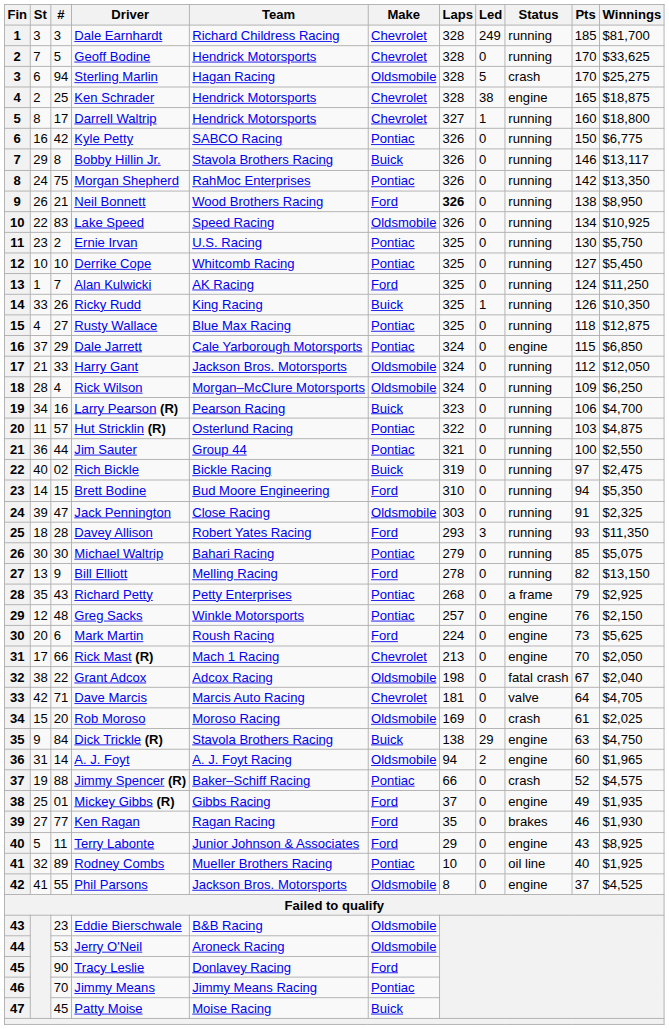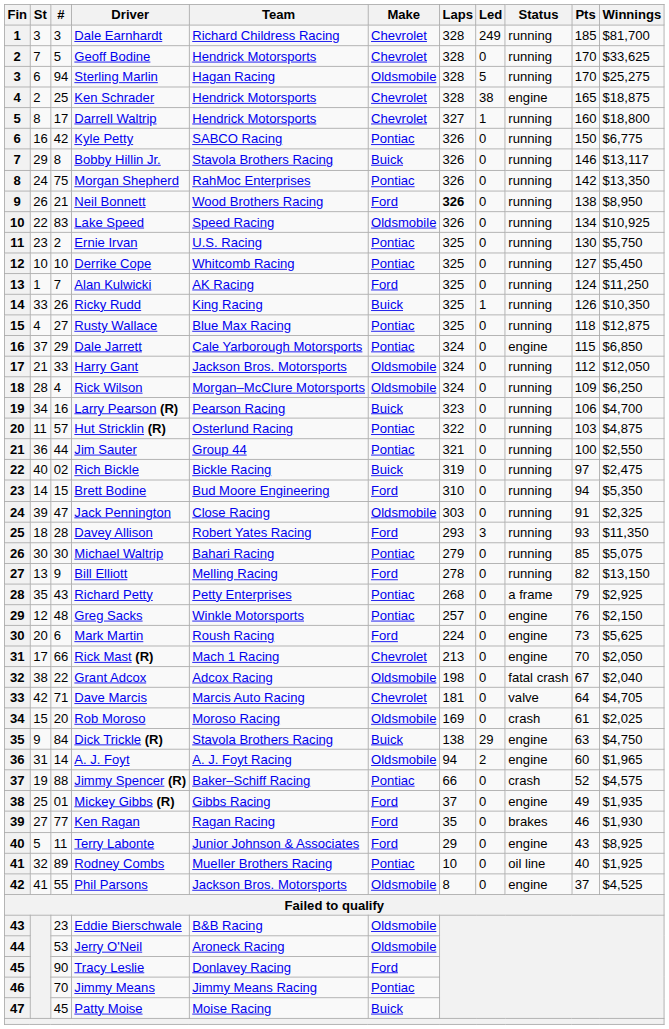 <table class="wikitable" style="font-size:95%">
 <tr>
 <th>Fin</th>
 <th>St</th>
 <th>#</th>
 <th>Driver</th>
 <th>Team</th>
 <th>Make</th>
 <th>Laps</th>
 <th>Led</th>
 <th>Status</th>
 <th>Pts</th>
 <th>Winnings</th>
 </tr>
 <tr>
 <th>1</th>
 <td>3</td>
 <td>3</td>
 <td><a href='#'>Dale Earnhardt</a></td>
 <td><a href='#'>Richard Childress Racing</a></td>
 <td><a href='#'>Chevrolet</a></td>
 <td>328</td>
 <td>249</td>
 <td>running</td>
 <td>185</td>
 <td>$81,700</td>
 </tr>
 <tr>
 <th>2</th>
 <td>7</td>
 <td>5</td>
 <td><a href='#'>Geoff Bodine</a></td>
 <td><a href='#'>Hendrick Motorsports</a></td>
 <td><a href='#'>Chevrolet</a></td>
 <td>328</td>
 <td>0</td>
 <td>running</td>
 <td>170</td>
 <td>$33,625</td>
 </tr>
 <tr>
 <th>3</th>
 <td>6</td>
 <td>94</td>
 <td><a href='#'>Sterling Marlin</a></td>
 <td><a href='#'>Hagan Racing</a></td>
 <td><a href='#'>Oldsmobile</a></td>
 <td>328</td>
 <td>5</td>
-<td>crash</td>
+<td>running</td>
 <td>170</td>
 <td>$25,275</td>
 </tr>
 <tr>
 <th>4</th>
 <td>2</td>
 <td>25</td>
 <td><a href='#'>Ken Schrader</a></td>
 <td><a href='#'>Hendrick Motorsports</a></td>
 <td><a href='#'>Chevrolet</a></td>
 <td>328</td>
 <td>38</td>
 <td>engine</td>
 <td>165</td>
 <td>$18,875</td>
 </tr>
 <tr>
 <th>5</th>
 <td>8</td>
 <td>17</td>
 <td><a href='#'>Darrell Waltrip</a></td>
 <td><a href='#'>Hendrick Motorsports</a></td>
 <td><a href='#'>Chevrolet</a></td>
 <td>327</td>
 <td>1</td>
 <td>running</td>
 <td>160</td>
 <td>$18,800</td>
 </tr>
 <tr>
 <th>6</th>
 <td>16</td>
 <td>42</td>
 <td><a href='#'>Kyle Petty</a></td>
 <td><a href='#'>SABCO Racing</a></td>
 <td><a href='#'>Pontiac</a></td>
 <td>326</td>
 <td>0</td>
 <td>running</td>
 <td>150</td>
 <td>$6,775</td>
 </tr>
 <tr>
 <th>7</th>
 <td>29</td>
 <td>8</td>
 <td><a href='#'>Bobby Hillin Jr.</a></td>
 <td><a href='#'>Stavola Brothers Racing</a></td>
 <td><a href='#'>Buick</a></td>
 <td>326</td>
 <td>0</td>
 <td>running</td>
 <td>146</td>
 <td>$13,117</td>
 </tr>
 <tr>
 <th>8</th>
 <td>24</td>
 <td>75</td>
 <td><a href='#'>Morgan Shepherd</a></td>
 <td><a href='#'>RahMoc Enterprises</a></td>
 <td><a href='#'>Pontiac</a></td>
 <td>326</td>
 <td>0</td>
 <td>running</td>
 <td>142</td>
 <td>$13,350</td>
 </tr>
 <tr>
 <th>9</th>
 <td>26</td>
 <td>21</td>
 <td><a href='#'>Neil Bonnett</a></td>
 <td><a href='#'>Wood Brothers Racing</a></td>
 <td><a href='#'>Ford</a></td>
 <td><strong>326</strong></td>
 <td>0</td>
 <td>running</td>
 <td>138</td>
 <td>$8,950</td>
 </tr>
 <tr>
 <th>10</th>
 <td>22</td>
 <td>83</td>
 <td><a href='#'>Lake Speed</a></td>
 <td><a href='#'>Speed Racing</a></td>
 <td><a href='#'>Oldsmobile</a></td>
 <td>326</td>
 <td>0</td>
 <td>running</td>
 <td>134</td>
 <td>$10,925</td>
 </tr>
 <tr>
 <th>11</th>
 <td>23</td>
 <td>2</td>
 <td><a href='#'>Ernie Irvan</a></td>
 <td><a href='#'>U.S. Racing</a></td>
 <td><a href='#'>Pontiac</a></td>
 <td>325</td>
 <td>0</td>
 <td>running</td>
 <td>130</td>
 <td>$5,750</td>
 </tr>
 <tr>
 <th>12</th>
 <td>10</td>
 <td>10</td>
 <td><a href='#'>Derrike Cope</a></td>
 <td><a href='#'>Whitcomb Racing</a></td>
 <td><a href='#'>Pontiac</a></td>
 <td>325</td>
 <td>0</td>
 <td>running</td>
 <td>127</td>
 <td>$5,450</td>
 </tr>
 <tr>
 <th>13</th>
 <td>1</td>
 <td>7</td>
 <td><a href='#'>Alan Kulwicki</a></td>
 <td><a href='#'>AK Racing</a></td>
 <td><a href='#'>Ford</a></td>
 <td>325</td>
 <td>0</td>
 <td>running</td>
 <td>124</td>
 <td>$11,250</td>
 </tr>
 <tr>
 <th>14</th>
 <td>33</td>
 <td>26</td>
 <td><a href='#'>Ricky Rudd</a></td>
 <td><a href='#'>King Racing</a></td>
 <td><a href='#'>Buick</a></td>
 <td>325</td>
 <td>1</td>
 <td>running</td>
 <td>126</td>
 <td>$10,350</td>
 </tr>
 <tr>
 <th>15</th>
 <td>4</td>
 <td>27</td>
 <td><a href='#'>Rusty Wallace</a></td>
 <td><a href='#'>Blue Max Racing</a></td>
 <td><a href='#'>Pontiac</a></td>
 <td>325</td>
 <td>0</td>
 <td>running</td>
 <td>118</td>
 <td>$12,875</td>
 </tr>
 <tr>
 <th>16</th>
 <td>37</td>
 <td>29</td>
 <td><a href='#'>Dale Jarrett</a></td>
 <td><a href='#'>Cale Yarborough Motorsports</a></td>
 <td><a href='#'>Pontiac</a></td>
 <td>324</td>
 <td>0</td>
 <td>engine</td>
 <td>115</td>
 <td>$6,850</td>
 </tr>
 <tr>
 <th>17</th>
 <td>21</td>
 <td>33</td>
 <td><a href='#'>Harry Gant</a></td>
 <td><a href='#'>Jackson Bros. Motorsports</a></td>
 <td><a href='#'>Oldsmobile</a></td>
 <td>324</td>
 <td>0</td>
 <td>running</td>
 <td>112</td>
 <td>$12,050</td>
 </tr>
 <tr>
 <th>18</th>
 <td>28</td>
 <td>4</td>
 <td><a href='#'>Rick Wilson</a></td>
 <td><a href='#'>Morgan–McClure Motorsports</a></td>
 <td><a href='#'>Oldsmobile</a></td>
 <td>324</td>
 <td>0</td>
 <td>running</td>
 <td>109</td>
 <td>$6,250</td>
 </tr>
 <tr>
 <th>19</th>
 <td>34</td>
 <td>16</td>
 <td><a href='#'>Larry Pearson</a> <strong>(R)</strong></td>
 <td><a href='#'>Pearson Racing</a></td>
 <td><a href='#'>Buick</a></td>
 <td>323</td>
 <td>0</td>
 <td>running</td>
 <td>106</td>
 <td>$4,700</td>
 </tr>
 <tr>
 <th>20</th>
 <td>11</td>
 <td>57</td>
 <td><a href='#'>Hut Stricklin</a> <strong>(R)</strong></td>
 <td><a href='#'>Osterlund Racing</a></td>
 <td><a href='#'>Pontiac</a></td>
 <td>322</td>
 <td>0</td>
 <td>running</td>
 <td>103</td>
 <td>$4,875</td>
 </tr>
 <tr>
 <th>21</th>
 <td>36</td>
 <td>44</td>
 <td><a href='#'>Jim Sauter</a></td>
 <td><a href='#'>Group 44</a></td>
 <td><a href='#'>Pontiac</a></td>
 <td>321</td>
 <td>0</td>
 <td>running</td>
 <td>100</td>
 <td>$2,550</td>
 </tr>
 <tr>
 <th>22</th>
 <td>40</td>
 <td>02</td>
 <td><a href='#'>Rich Bickle</a></td>
 <td><a href='#'>Bickle Racing</a></td>
 <td><a href='#'>Buick</a></td>
 <td>319</td>
 <td>0</td>
 <td>running</td>
 <td>97</td>
 <td>$2,475</td>
 </tr>
 <tr>
 <th>23</th>
 <td>14</td>
 <td>15</td>
 <td><a href='#'>Brett Bodine</a></td>
 <td><a href='#'>Bud Moore Engineering</a></td>
 <td><a href='#'>Ford</a></td>
 <td>310</td>
 <td>0</td>
 <td>running</td>
 <td>94</td>
 <td>$5,350</td>
 </tr>
 <tr>
 <th>24</th>
 <td>39</td>
 <td>47</td>
 <td><a href='#'>Jack Pennington</a></td>
 <td><a href='#'>Close Racing</a></td>
 <td><a href='#'>Oldsmobile</a></td>
 <td>303</td>
 <td>0</td>
 <td>running</td>
 <td>91</td>
 <td>$2,325</td>
 </tr>
 <tr>
 <th>25</th>
 <td>18</td>
 <td>28</td>
 <td><a href='#'>Davey Allison</a></td>
 <td><a href='#'>Robert Yates Racing</a></td>
 <td><a href='#'>Ford</a></td>
 <td>293</td>
 <td>3</td>
 <td>running</td>
 <td>93</td>
 <td>$11,350</td>
 </tr>
 <tr>
 <th>26</th>
 <td>30</td>
 <td>30</td>
 <td><a href='#'>Michael Waltrip</a></td>
 <td><a href='#'>Bahari Racing</a></td>
 <td><a href='#'>Pontiac</a></td>
 <td>279</td>
 <td>0</td>
 <td>running</td>
 <td>85</td>
 <td>$5,075</td>
 </tr>
 <tr>
 <th>27</th>
 <td>13</td>
 <td>9</td>
 <td><a href='#'>Bill Elliott</a></td>
 <td><a href='#'>Melling Racing</a></td>
 <td><a href='#'>Ford</a></td>
 <td>278</td>
 <td>0</td>
 <td>running</td>
 <td>82</td>
 <td>$13,150</td>
 </tr>
 <tr>
 <th>28</th>
 <td>35</td>
 <td>43</td>
 <td><a href='#'>Richard Petty</a></td>
 <td><a href='#'>Petty Enterprises</a></td>
 <td><a href='#'>Pontiac</a></td>
 <td>268</td>
 <td>0</td>
 <td>a frame</td>
 <td>79</td>
 <td>$2,925</td>
 </tr>
 <tr>
 <th>29</th>
 <td>12</td>
 <td>48</td>
 <td><a href='#'>Greg Sacks</a></td>
 <td><a href='#'>Winkle Motorsports</a></td>
 <td><a href='#'>Pontiac</a></td>
 <td>257</td>
 <td>0</td>
 <td>engine</td>
 <td>76</td>
 <td>$2,150</td>
 </tr>
 <tr>
 <th>30</th>
 <td>20</td>
 <td>6</td>
 <td><a href='#'>Mark Martin</a></td>
 <td><a href='#'>Roush Racing</a></td>
 <td><a href='#'>Ford</a></td>
 <td>224</td>
 <td>0</td>
 <td>engine</td>
 <td>73</td>
 <td>$5,625</td>
 </tr>
 <tr>
 <th>31</th>
 <td>17</td>
 <td>66</td>
 <td><a href='#'>Rick Mast</a> <strong>(R)</strong></td>
 <td><a href='#'>Mach 1 Racing</a></td>
 <td><a href='#'>Chevrolet</a></td>
 <td>213</td>
 <td>0</td>
 <td>engine</td>
 <td>70</td>
 <td>$2,050</td>
 </tr>
 <tr>
 <th>32</th>
 <td>38</td>
 <td>22</td>
 <td><a href='#'>Grant Adcox</a></td>
 <td><a href='#'>Adcox Racing</a></td>
 <td><a href='#'>Oldsmobile</a></td>
 <td>198</td>
 <td>0</td>
 <td>fatal crash</td>
 <td>67</td>
 <td>$2,040</td>
 </tr>
 <tr>
 <th>33</th>
 <td>42</td>
 <td>71</td>
 <td><a href='#'>Dave Marcis</a></td>
 <td><a href='#'>Marcis Auto Racing</a></td>
 <td><a href='#'>Chevrolet</a></td>
 <td>181</td>
 <td>0</td>
 <td>valve</td>
 <td>64</td>
 <td>$4,705</td>
 </tr>
 <tr>
 <th>34</th>
 <td>15</td>
 <td>20</td>
 <td><a href='#'>Rob Moroso</a></td>
 <td><a href='#'>Moroso Racing</a></td>
 <td><a href='#'>Oldsmobile</a></td>
 <td>169</td>
 <td>0</td>
 <td>crash</td>
 <td>61</td>
 <td>$2,025</td>
 </tr>
 <tr>
 <th>35</th>
 <td>9</td>
 <td>84</td>
 <td><a href='#'>Dick Trickle</a> <strong>(R)</strong></td>
 <td><a href='#'>Stavola Brothers Racing</a></td>
 <td><a href='#'>Buick</a></td>
 <td>138</td>
 <td>29</td>
 <td>engine</td>
 <td>63</td>
 <td>$4,750</td>
 </tr>
 <tr>
 <th>36</th>
 <td>31</td>
 <td>14</td>
 <td><a href='#'>A. J. Foyt</a></td>
 <td><a href='#'>A. J. Foyt Racing</a></td>
 <td><a href='#'>Oldsmobile</a></td>
 <td>94</td>
 <td>2</td>
 <td>engine</td>
 <td>60</td>
 <td>$1,965</td>
 </tr>
 <tr>
 <th>37</th>
 <td>19</td>
 <td>88</td>
 <td><a href='#'>Jimmy Spencer</a> <strong>(R)</strong></td>
 <td><a href='#'>Baker–Schiff Racing</a></td>
 <td><a href='#'>Pontiac</a></td>
 <td>66</td>
 <td>0</td>
 <td>crash</td>
 <td>52</td>
 <td>$4,575</td>
 </tr>
 <tr>
 <th>38</th>
 <td>25</td>
 <td>01</td>
 <td><a href='#'>Mickey Gibbs</a> <strong>(R)</strong></td>
 <td><a href='#'>Gibbs Racing</a></td>
 <td><a href='#'>Ford</a></td>
 <td>37</td>
 <td>0</td>
 <td>engine</td>
 <td>49</td>
 <td>$1,935</td>
 </tr>
 <tr>
 <th>39</th>
 <td>27</td>
 <td>77</td>
 <td><a href='#'>Ken Ragan</a></td>
 <td><a href='#'>Ragan Racing</a></td>
 <td><a href='#'>Ford</a></td>
 <td>35</td>
 <td>0</td>
 <td>brakes</td>
 <td>46</td>
 <td>$1,930</td>
 </tr>
 <tr>
 <th>40</th>
 <td>5</td>
 <td>11</td>
 <td><a href='#'>Terry Labonte</a></td>
 <td><a href='#'>Junior Johnson & Associates</a></td>
 <td><a href='#'>Ford</a></td>
 <td>29</td>
 <td>0</td>
 <td>engine</td>
 <td>43</td>
 <td>$8,925</td>
 </tr>
 <tr>
 <th>41</th>
 <td>32</td>
 <td>89</td>
 <td><a href='#'>Rodney Combs</a></td>
 <td><a href='#'>Mueller Brothers Racing</a></td>
 <td><a href='#'>Pontiac</a></td>
 <td>10</td>
 <td>0</td>
 <td>oil line</td>
 <td>40</td>
 <td>$1,925</td>
 </tr>
 <tr>
 <th>42</th>
 <td>41</td>
 <td>55</td>
 <td><a href='#'>Phil Parsons</a></td>
 <td><a href='#'>Jackson Bros. Motorsports</a></td>
 <td><a href='#'>Oldsmobile</a></td>
 <td>8</td>
 <td>0</td>
 <td>engine</td>
 <td>37</td>
 <td>$4,525</td>
 </tr>
 <tr>
 <th colspan="11">Failed to qualify</th>
 </tr>
 <tr>
 <th>43</th>
 <th rowspan="5"></th>
 <td>23</td>
 <td><a href='#'>Eddie Bierschwale</a></td>
 <td><a href='#'>B&B Racing</a></td>
 <td><a href='#'>Oldsmobile</a></td>
 <th colspan="5" rowspan="5"></th>
 </tr>
 <tr>
 <th>44</th>
 <td>53</td>
 <td><a href='#'>Jerry O'Neil</a></td>
 <td><a href='#'>Aroneck Racing</a></td>
 <td><a href='#'>Oldsmobile</a></td>
 </tr>
 <tr>
 <th>45</th>
 <td>90</td>
 <td><a href='#'>Tracy Leslie</a></td>
 <td><a href='#'>Donlavey Racing</a></td>
 <td><a href='#'>Ford</a></td>
 </tr>
 <tr>
 <th>46</th>
 <td>70</td>
 <td><a href='#'>Jimmy Means</a></td>
 <td><a href='#'>Jimmy Means Racing</a></td>
 <td><a href='#'>Pontiac</a></td>
 </tr>
 <tr>
 <th>47</th>
 <td>45</td>
 <td><a href='#'>Patty Moise</a></td>
 <td><a href='#'>Moise Racing</a></td>
 <td><a href='#'>Buick</a></td>
 </tr>
 <tr>
 <th colspan="11"></th>
 </tr>
 </table>
